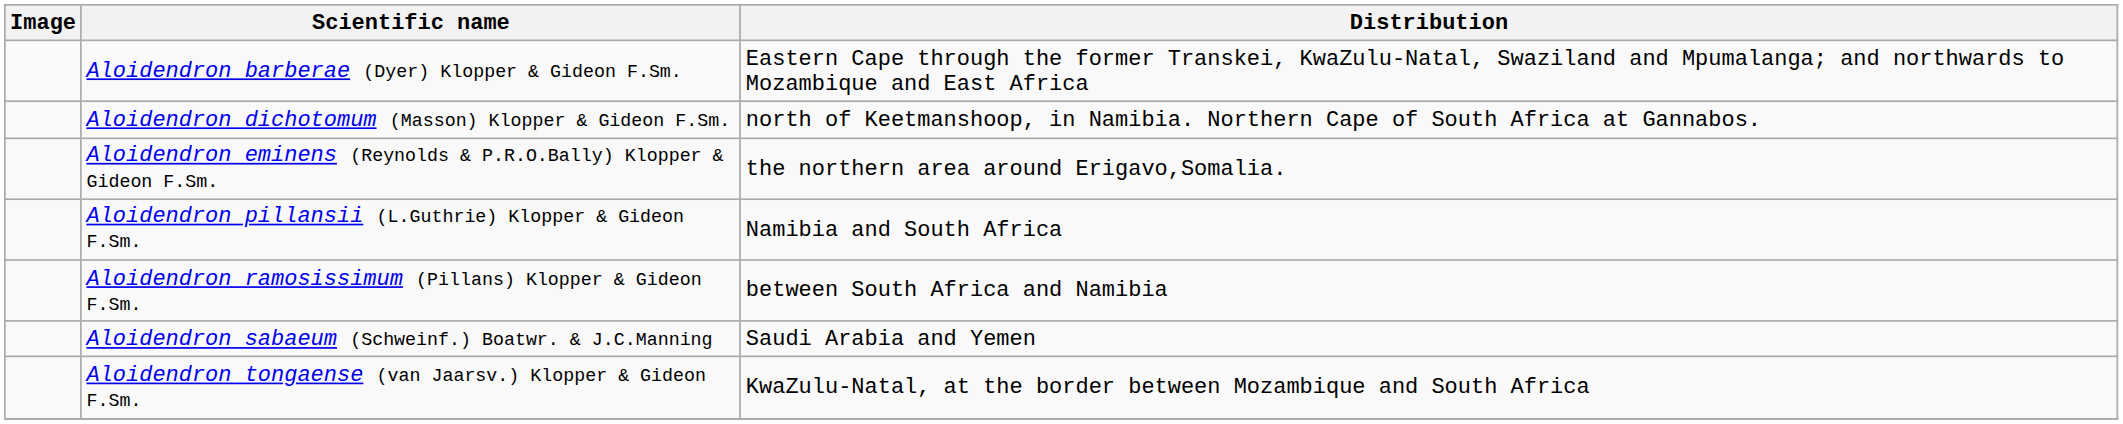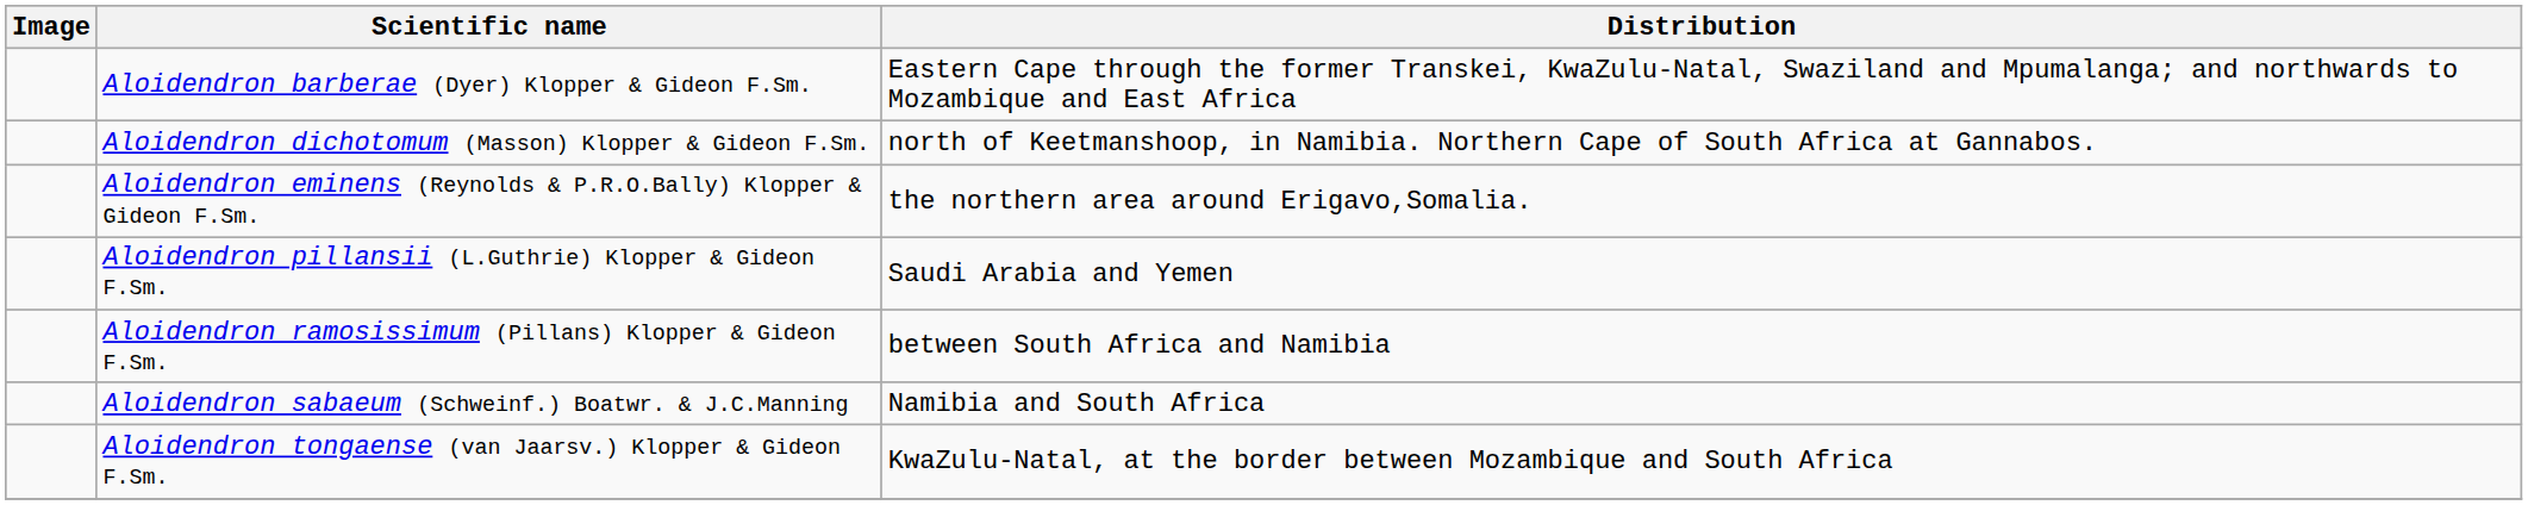 <table class="wikitable">
 <tr>
 <th>Image</th>
 <th>Scientific name</th>
 <th>Distribution</th>
 </tr>
 <tr>
 <td></td>
 <td><em><a href='#'>Aloidendron barberae</a></em> <small>(Dyer) Klopper & Gideon F.Sm.</small></td>
 <td>Eastern Cape through the former Transkei, KwaZulu-Natal, Swaziland and Mpumalanga; and northwards to Mozambique and East Africa</td>
 </tr>
 <tr>
 <td></td>
 <td><em><a href='#'>Aloidendron dichotomum</a></em> <small>(Masson) Klopper & Gideon F.Sm.</small></td>
 <td>north of Keetmanshoop, in Namibia. Northern Cape of South Africa at Gannabos.</td>
 </tr>
 <tr>
 <td></td>
 <td><em><a href='#'>Aloidendron eminens</a></em> <small>(Reynolds & P.R.O.Bally) Klopper & Gideon F.Sm.</small></td>
 <td>the northern area around Erigavo,Somalia.</td>
 </tr>
 <tr>
 <td></td>
 <td><em><a href='#'>Aloidendron pillansii</a></em> <small>(L.Guthrie) Klopper & Gideon F.Sm.</small></td>
-<td>Namibia and South Africa</td>
+<td>Saudi Arabia and Yemen</td>
 </tr>
 <tr>
 <td></td>
 <td><em><a href='#'>Aloidendron ramosissimum</a></em> <small>(Pillans) Klopper & Gideon F.Sm.</small></td>
 <td>between South Africa and Namibia</td>
 </tr>
 <tr>
 <td></td>
 <td><em><a href='#'>Aloidendron sabaeum</a></em> <small>(Schweinf.) Boatwr. & J.C.Manning</small></td>
-<td>Saudi Arabia and Yemen</td>
+<td>Namibia and South Africa</td>
 </tr>
 <tr>
 <td></td>
 <td><em><a href='#'>Aloidendron tongaense</a></em> <small>(van Jaarsv.) Klopper & Gideon F.Sm.</small></td>
 <td>KwaZulu-Natal, at the border between Mozambique and South Africa</td>
 </tr>
 <tr>
 </tr>
 </table>
